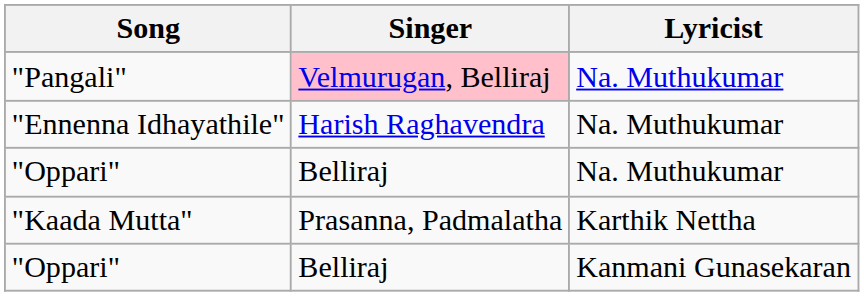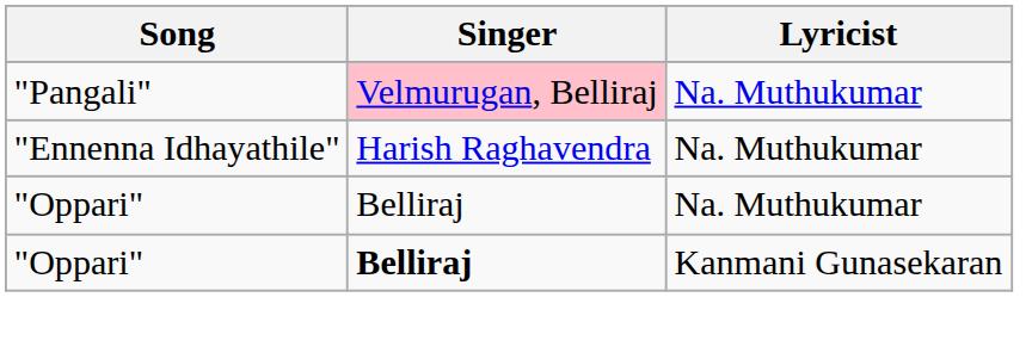 <table class="wikitable sortable">
 <tr>
 <th>Song</th>
 <th>Singer</th>
 <th>Lyricist</th>
 </tr>
 <tr>
 <td>"Pangali"</td>
 <td style="background: pink;"><a href='#'>Velmurugan</a>, Belliraj</td>
 <td><a href='#'>Na. Muthukumar</a></td>
 </tr>
 <tr>
 <td>"Ennenna Idhayathile"</td>
 <td><a href='#'>Harish Raghavendra</a></td>
 <td>Na. Muthukumar</td>
 </tr>
 <tr>
 <td>"Oppari"</td>
 <td>Belliraj</td>
 <td>Na. Muthukumar</td>
 </tr>
 <tr>
-<td>"Kaada Mutta"</td>
-<td>Prasanna, Padmalatha</td>
-<td>Karthik Nettha</td>
-</tr>
-<tr>
 <td>"Oppari"</td>
-<td>Belliraj</td>
+<td><strong>Belliraj</strong></td>
 <td>Kanmani Gunasekaran</td>
 </tr>
 </table>
